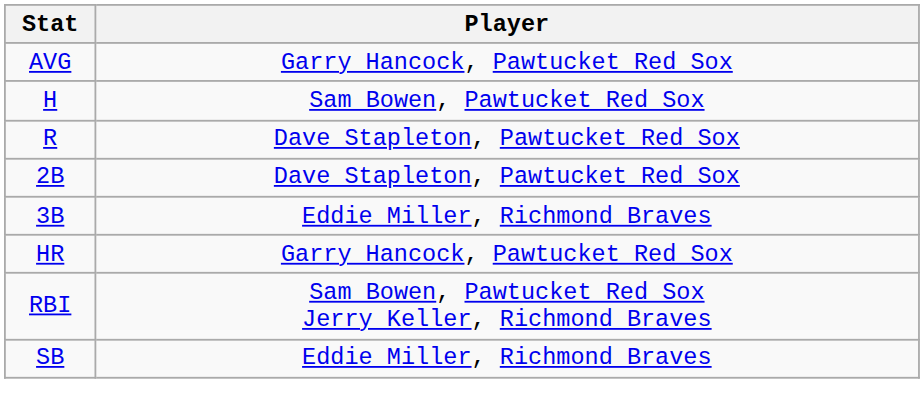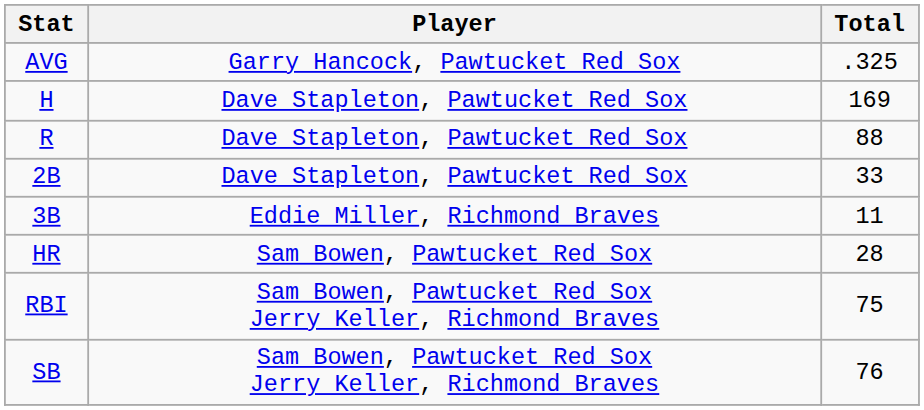 <table class="wikitable" width="40%" style="text-align:center;">
 <tr>
 <th width="5%">Stat</th>
 <th width="60%">Player</th>
+<th width="5%">Total</th>
 </tr>
 <tr>
 <td><a href='#'>AVG</a></td>
 <td><a href='#'>Garry Hancock</a>, <a href='#'>Pawtucket Red Sox</a></td>
+<td>.325</td>
 </tr>
 <tr>
 <td><a href='#'>H</a></td>
-<td><a href='#'>Sam Bowen</a>, <a href='#'>Pawtucket Red Sox</a></td>
+<td><a href='#'>Dave Stapleton</a>, <a href='#'>Pawtucket Red Sox</a></td>
+<td>169</td>
 </tr>
 <tr>
 <td><a href='#'>R</a></td>
 <td><a href='#'>Dave Stapleton</a>, <a href='#'>Pawtucket Red Sox</a></td>
+<td>88</td>
 </tr>
 <tr>
 <td><a href='#'>2B</a></td>
 <td><a href='#'>Dave Stapleton</a>, <a href='#'>Pawtucket Red Sox</a></td>
+<td>33</td>
 </tr>
 <tr>
 <td><a href='#'>3B</a></td>
 <td><a href='#'>Eddie Miller</a>, <a href='#'>Richmond Braves</a></td>
+<td>11</td>
 </tr>
 <tr>
 <td><a href='#'>HR</a></td>
-<td><a href='#'>Garry Hancock</a>, <a href='#'>Pawtucket Red Sox</a></td>
+<td><a href='#'>Sam Bowen</a>, <a href='#'>Pawtucket Red Sox</a></td>
+<td>28</td>
 </tr>
 <tr>
 <td><a href='#'>RBI</a></td>
 <td><a href='#'>Sam Bowen</a>, <a href='#'>Pawtucket Red Sox</a> <br> <a href='#'>Jerry Keller</a>, <a href='#'>Richmond Braves</a></td>
+<td>75</td>
 </tr>
 <tr>
 <td><a href='#'>SB</a></td>
-<td><a href='#'>Eddie Miller</a>, <a href='#'>Richmond Braves</a></td>
+<td><a href='#'>Sam Bowen</a>, <a href='#'>Pawtucket Red Sox</a> <br> <a href='#'>Jerry Keller</a>, <a href='#'>Richmond Braves</a></td>
+<td>76</td>
 </tr>
 </table>
